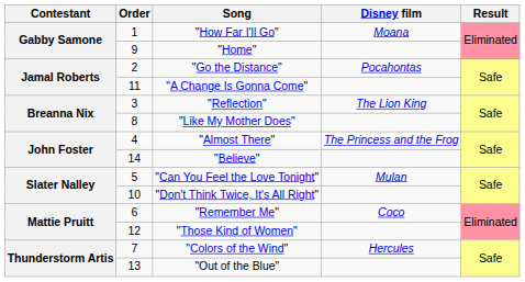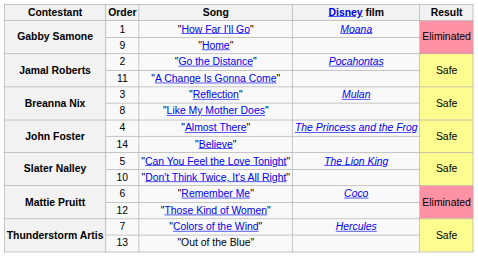 <table class="wikitable unsortable" style="text-align:center;">
 <tr>
 <th scope="col">Contestant</th>
 <th scope="col">Order</th>
 <th scope="col">Song</th>
 <th scope="col"><a href='#'>Disney</a> film</th>
 <th scope="col">Result</th>
 </tr>
 <tr>
 <th scope="row" rowspan="2">Gabby Samone</th>
 <td>1</td>
 <td>"<a href='#'>How Far I'll Go</a>"</td>
 <td><em><a href='#'>Moana</a></em></td>
 <td rowspan="2" style="background:#FF91A4;">Eliminated</td>
 </tr>
 <tr>
 <td>9</td>
 <td>"<a href='#'>Home</a>"</td>
 <td></td>
 </tr>
 <tr>
 <th scope="row" rowspan="2">Jamal Roberts</th>
 <td>2</td>
 <td>"<a href='#'>Go the Distance</a>"</td>
 <td><em><a href='#'>Pocahontas</a></em></td>
 <td rowspan="2" style="background:#FDFC8F;">Safe</td>
 </tr>
 <tr>
 <td>11</td>
 <td>"<a href='#'>A Change Is Gonna Come</a>"</td>
 <td></td>
 </tr>
 <tr>
 <th scope="row" rowspan="2">Breanna Nix</th>
 <td>3</td>
 <td>"<a href='#'>Reflection</a>"</td>
-<td><em><a href='#'>The Lion King</a></em></td>
+<td><em><a href='#'>Mulan</a></em></td>
 <td rowspan="2" style="background:#FDFC8F;">Safe</td>
 </tr>
 <tr>
 <td>8</td>
 <td>"<a href='#'>Like My Mother Does</a>"</td>
 <td></td>
 </tr>
 <tr>
 <th scope="row" rowspan="2">John Foster</th>
 <td>4</td>
 <td>"<a href='#'>Almost There</a>"</td>
 <td><em><a href='#'>The Princess and the Frog</a></em></td>
 <td rowspan="2" style="background:#FDFC8F;">Safe</td>
 </tr>
 <tr>
 <td>14</td>
 <td>"<a href='#'>Believe</a>"</td>
 <td></td>
 </tr>
 <tr>
 <th scope="row" rowspan="2">Slater Nalley</th>
 <td>5</td>
 <td>"<a href='#'>Can You Feel the Love Tonight</a>"</td>
-<td><em><a href='#'>Mulan</a></em></td>
+<td><em><a href='#'>The Lion King</a></em></td>
 <td rowspan="2" style="background:#FDFC8F;">Safe</td>
 </tr>
 <tr>
 <td>10</td>
 <td>"<a href='#'>Don't Think Twice, It's All Right</a>"</td>
 <td></td>
 </tr>
 <tr>
 <th scope="row" rowspan="2">Mattie Pruitt</th>
 <td>6</td>
 <td>"<a href='#'>Remember Me</a>"</td>
 <td><em><a href='#'>Coco</a></em></td>
 <td rowspan="2" style="background:#FF91A4;">Eliminated</td>
 </tr>
 <tr>
 <td>12</td>
 <td>"<a href='#'>Those Kind of Women</a>"</td>
 <td></td>
 </tr>
 <tr>
 <th scope="row" rowspan="2">Thunderstorm Artis</th>
 <td>7</td>
 <td>"<a href='#'>Colors of the Wind</a>"</td>
 <td><em><a href='#'>Hercules</a></em></td>
 <td rowspan="2" style="background:#FDFC8F;">Safe</td>
 </tr>
 <tr>
 <td>13</td>
 <td>"Out of the Blue"</td>
 <td></td>
 </tr>
 </table>
